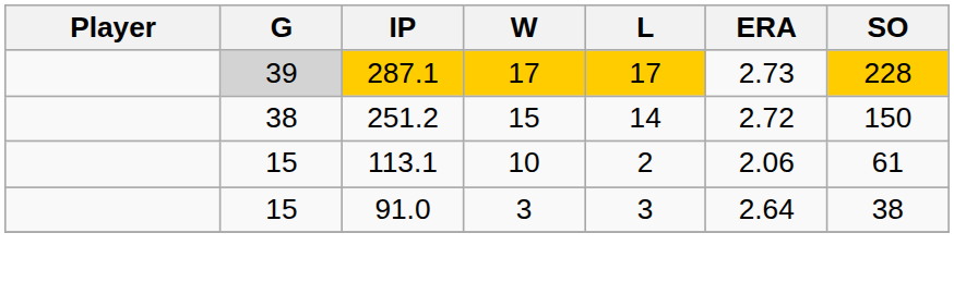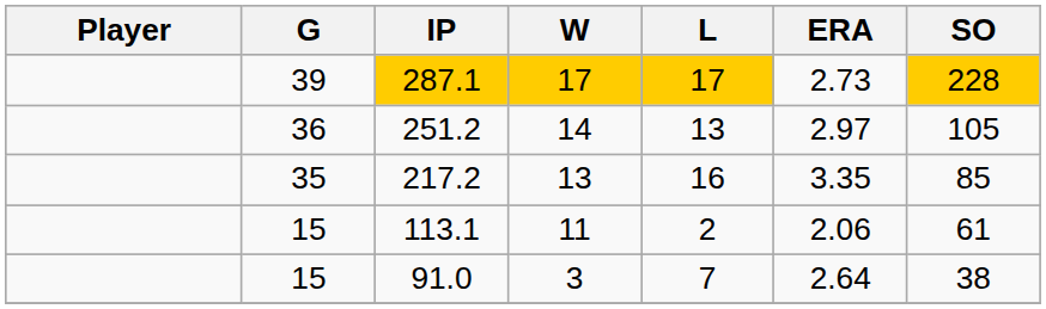 <table class="wikitable sortable">
 <tr>
 <th bgcolor="#DDDDFF" width="16%">Player</th>
 <th bgcolor="#DDDDFF" width="9%">G</th>
 <th bgcolor="#DDDDFF" width="9%">IP</th>
 <th bgcolor="#DDDDFF" width="9%">W</th>
 <th bgcolor="#DDDDFF" width="9%">L</th>
 <th bgcolor="#DDDDFF" width="9%">ERA</th>
 <th bgcolor="#DDDDFF" width="9%">SO</th>
 </tr>
 <tr align="center">
 <td></td>
-<td style="background: lightgrey;">39</td>
+<td>39</td>
 <td bgcolor="#FFCC00">287.1</td>
 <td bgcolor="#FFCC00">17</td>
 <td bgcolor="#FFCC00">17</td>
 <td>2.73</td>
 <td bgcolor="#FFCC00">228</td>
 </tr>
 <tr align="center">
 <td></td>
-<td>38</td>
+<td>36</td>
 <td>251.2</td>
-<td>15</td>
 <td>14</td>
-<td>2.72</td>
-<td>150</td>
+<td>13</td>
+<td>2.97</td>
+<td>105</td>
+</tr>
+<tr align="center">
+<td></td>
+<td>35</td>
+<td>217.2</td>
+<td>13</td>
+<td>16</td>
+<td>3.35</td>
+<td>85</td>
 </tr>
 <tr align="center">
 <td></td>
 <td>15</td>
 <td>113.1</td>
-<td>10</td>
+<td>11</td>
 <td>2</td>
 <td>2.06</td>
 <td>61</td>
 </tr>
 <tr align="center">
 <td></td>
 <td>15</td>
 <td>91.0</td>
 <td>3</td>
-<td>3</td>
+<td>7</td>
 <td>2.64</td>
 <td>38</td>
 </tr>
 <tr align="center">
 </tr>
 </table>
